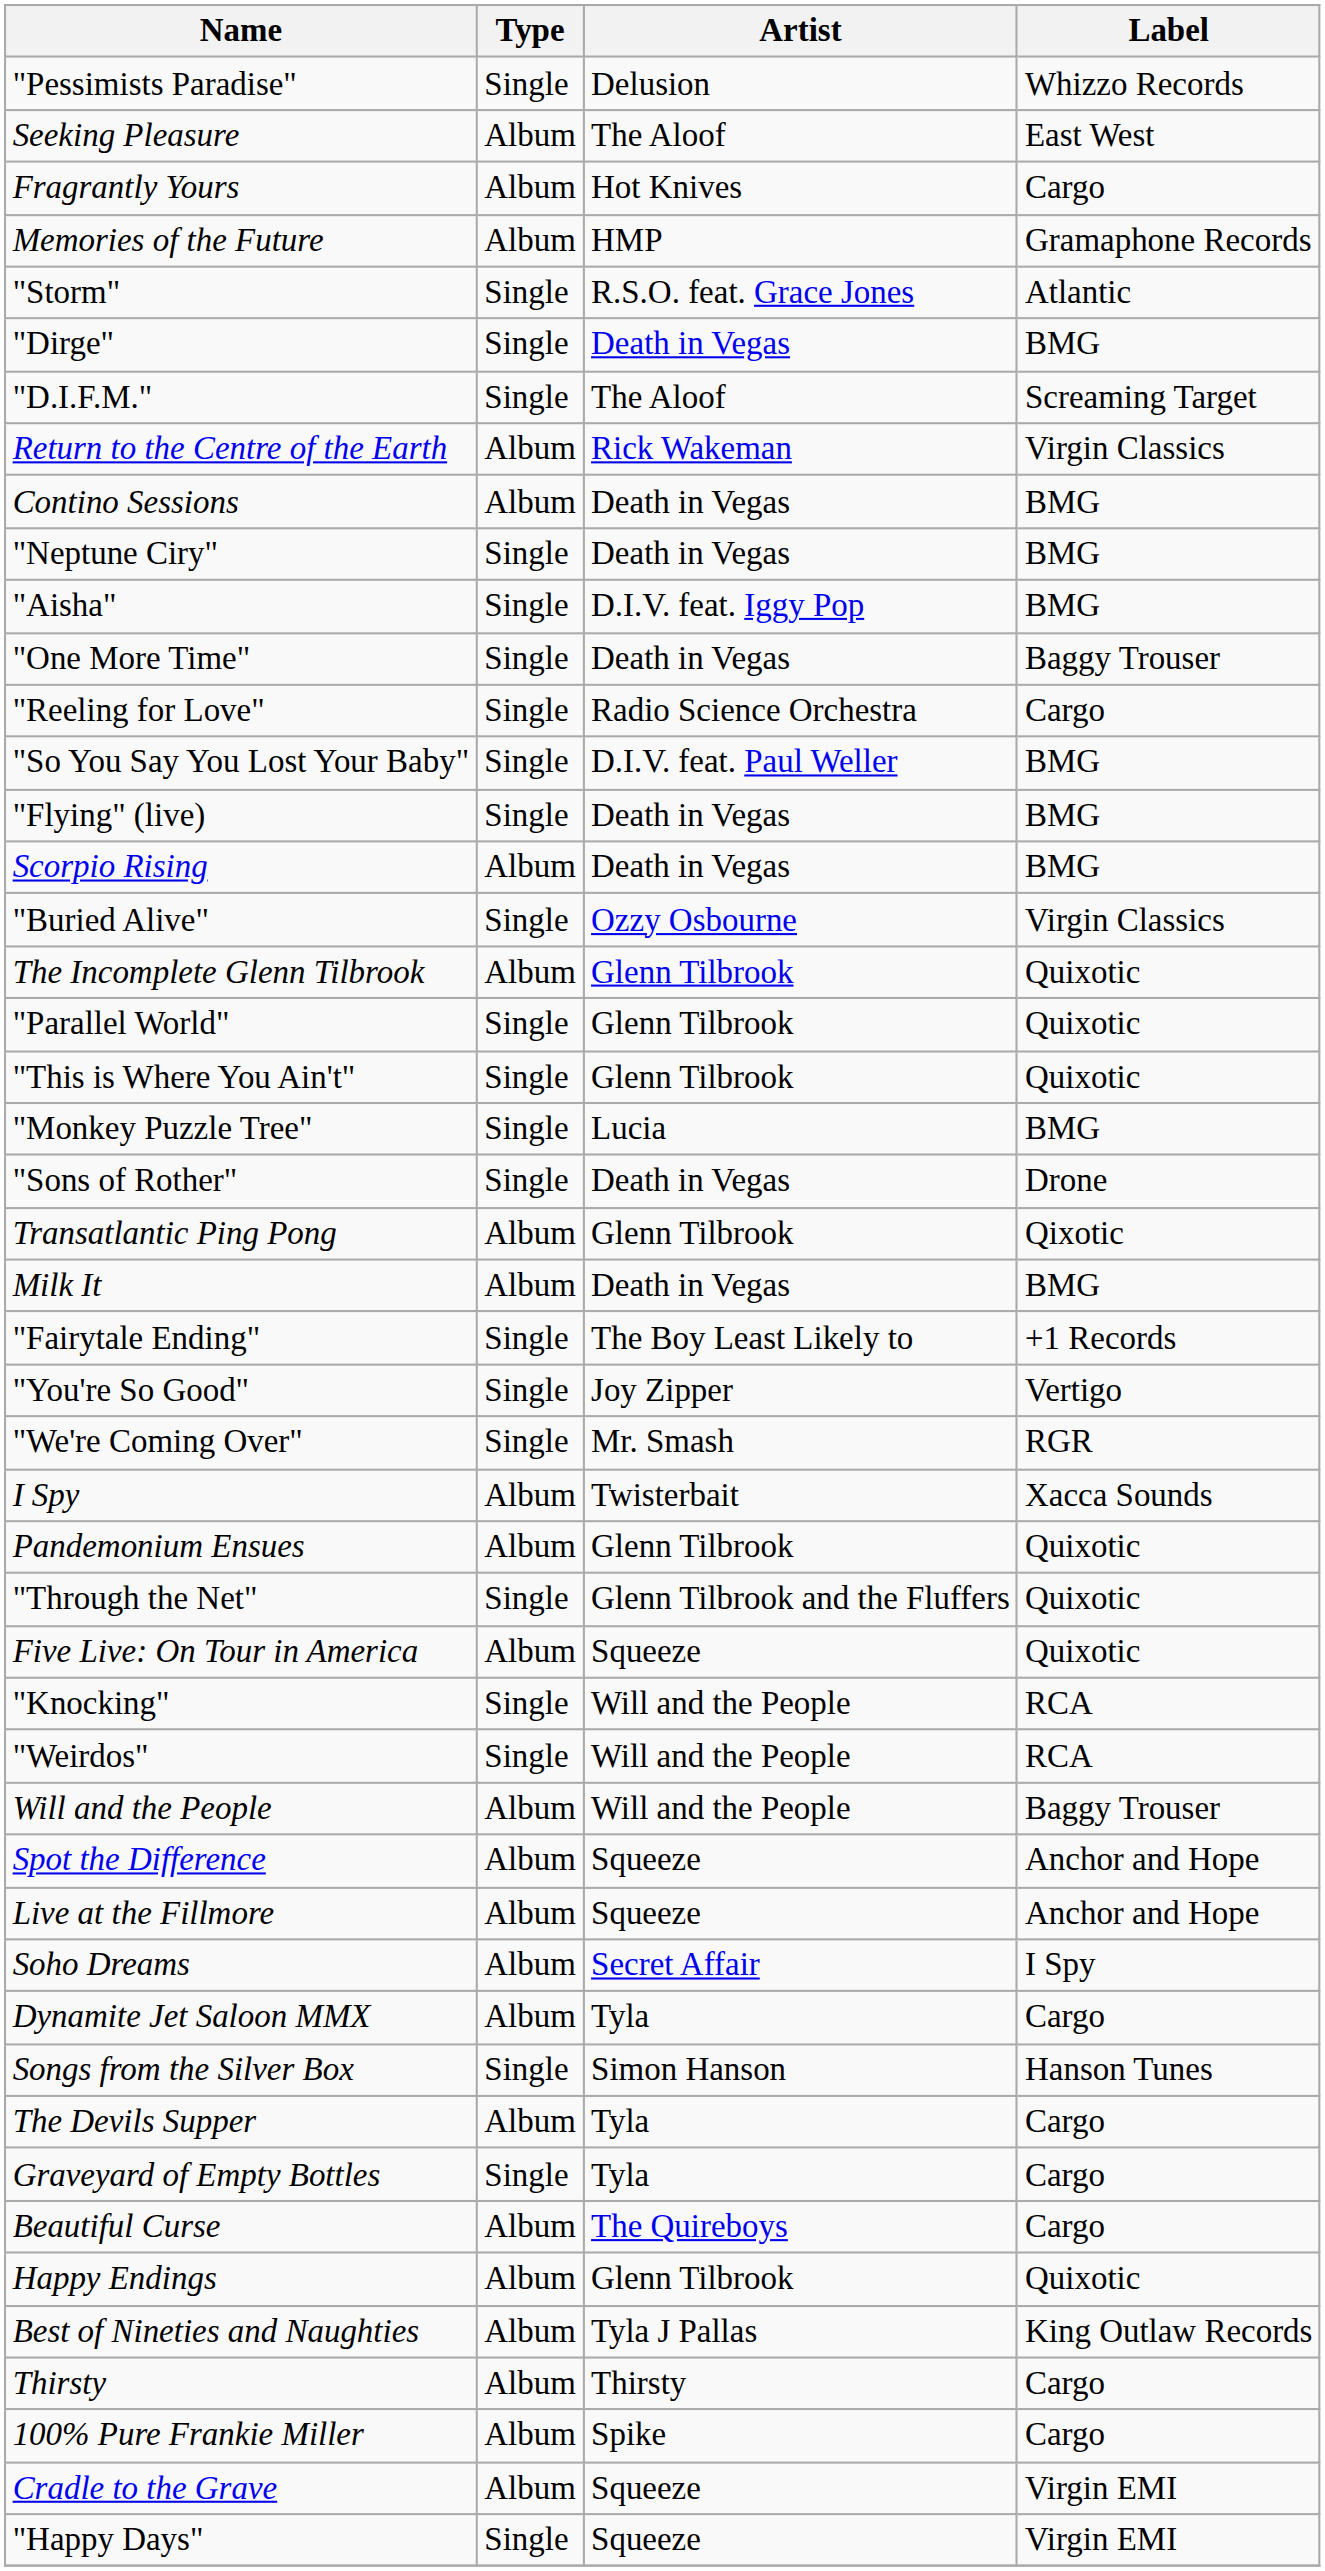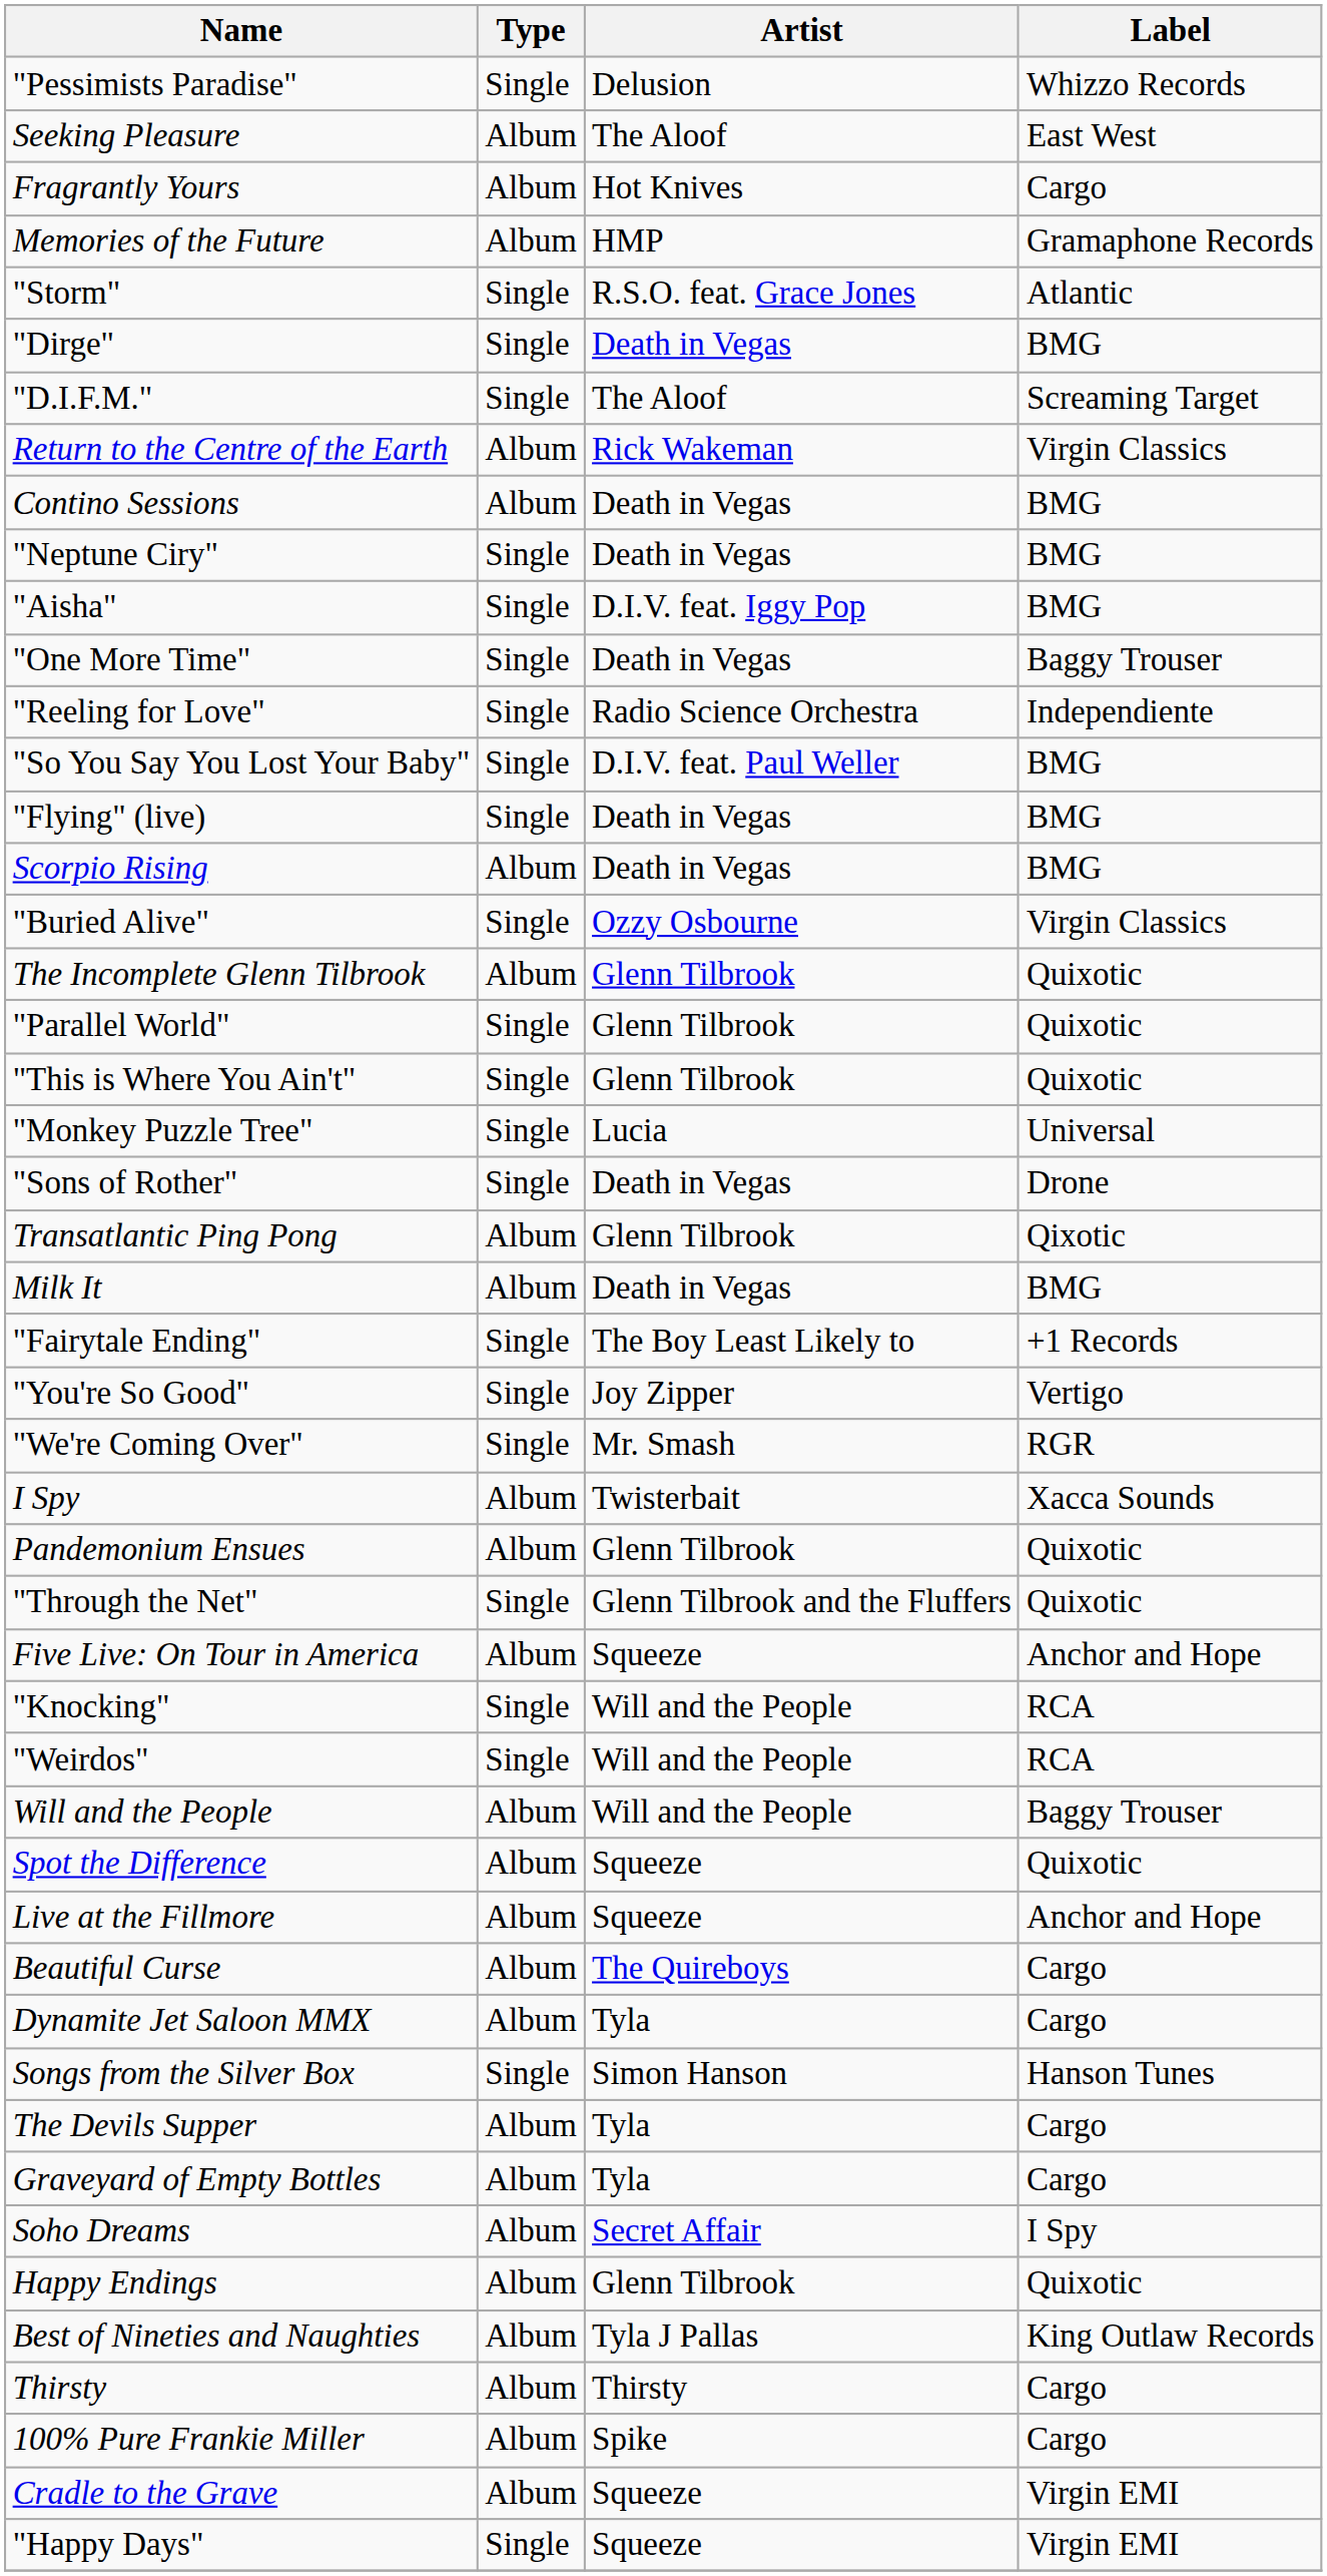 <table class="wikitable">
 <tr>
 <th>Name</th>
 <th>Type</th>
 <th>Artist</th>
 <th>Label</th>
 </tr>
 <tr>
 <td>"Pessimists Paradise"</td>
 <td>Single</td>
 <td>Delusion</td>
 <td>Whizzo Records</td>
 </tr>
 <tr>
 <td><em>Seeking Pleasure</em></td>
 <td>Album</td>
 <td>The Aloof</td>
 <td>East West</td>
 </tr>
 <tr>
 <td><em>Fragrantly Yours</em></td>
 <td>Album</td>
 <td>Hot Knives</td>
 <td>Cargo</td>
 </tr>
 <tr>
 <td><em>Memories of the Future</em></td>
 <td>Album</td>
 <td>HMP</td>
 <td>Gramaphone Records</td>
 </tr>
 <tr>
 <td>"Storm"</td>
 <td>Single</td>
 <td>R.S.O. feat. <a href='#'>Grace Jones</a></td>
 <td>Atlantic</td>
 </tr>
 <tr>
 <td>"Dirge"</td>
 <td>Single</td>
 <td><a href='#'>Death in Vegas</a></td>
 <td>BMG</td>
 </tr>
 <tr>
 <td>"D.I.F.M."</td>
 <td>Single</td>
 <td>The Aloof</td>
 <td>Screaming Target</td>
 </tr>
 <tr>
 <td><em><a href='#'>Return to the Centre of the Earth</a></em></td>
 <td>Album</td>
 <td><a href='#'>Rick Wakeman</a></td>
 <td>Virgin Classics</td>
 </tr>
 <tr>
 <td><em>Contino Sessions</em></td>
 <td>Album</td>
 <td>Death in Vegas</td>
 <td>BMG</td>
 </tr>
 <tr>
 <td>"Neptune Ciry"</td>
 <td>Single</td>
 <td>Death in Vegas</td>
 <td>BMG</td>
 </tr>
 <tr>
 <td>"Aisha"</td>
 <td>Single</td>
 <td>D.I.V. feat. <a href='#'>Iggy Pop</a></td>
 <td>BMG</td>
 </tr>
 <tr>
 <td>"One More Time"</td>
 <td>Single</td>
 <td>Death in Vegas</td>
 <td>Baggy Trouser</td>
 </tr>
 <tr>
 <td>"Reeling for Love"</td>
 <td>Single</td>
 <td>Radio Science Orchestra</td>
-<td>Cargo</td>
+<td>Independiente</td>
 </tr>
 <tr>
 <td>"So You Say You Lost Your Baby"</td>
 <td>Single</td>
 <td>D.I.V. feat. <a href='#'>Paul Weller</a></td>
 <td>BMG</td>
 </tr>
 <tr>
 <td>"Flying" (live)</td>
 <td>Single</td>
 <td>Death in Vegas</td>
 <td>BMG</td>
 </tr>
 <tr>
 <td><em><a href='#'>Scorpio Rising</a></em></td>
 <td>Album</td>
 <td>Death in Vegas</td>
 <td>BMG</td>
 </tr>
 <tr>
 <td>"Buried Alive"</td>
 <td>Single</td>
 <td><a href='#'>Ozzy Osbourne</a></td>
 <td>Virgin Classics</td>
 </tr>
 <tr>
 <td><em>The Incomplete Glenn Tilbrook</em></td>
 <td>Album</td>
 <td><a href='#'>Glenn Tilbrook</a></td>
 <td>Quixotic</td>
 </tr>
 <tr>
 <td>"Parallel World"</td>
 <td>Single</td>
 <td>Glenn Tilbrook</td>
 <td>Quixotic</td>
 </tr>
 <tr>
 <td>"This is Where You Ain't"</td>
 <td>Single</td>
 <td>Glenn Tilbrook</td>
 <td>Quixotic</td>
 </tr>
 <tr>
 <td>"Monkey Puzzle Tree"</td>
 <td>Single</td>
 <td>Lucia</td>
-<td>BMG</td>
+<td>Universal</td>
 </tr>
 <tr>
 <td>"Sons of Rother"</td>
 <td>Single</td>
 <td>Death in Vegas</td>
 <td>Drone</td>
 </tr>
 <tr>
 <td><em>Transatlantic Ping Pong</em></td>
 <td>Album</td>
 <td>Glenn Tilbrook</td>
 <td>Qixotic</td>
 </tr>
 <tr>
 <td><em>Milk It</em></td>
 <td>Album</td>
 <td>Death in Vegas</td>
 <td>BMG</td>
 </tr>
 <tr>
 <td>"Fairytale Ending"</td>
 <td>Single</td>
 <td>The Boy Least Likely to</td>
 <td>+1 Records</td>
 </tr>
 <tr>
 <td>"You're So Good"</td>
 <td>Single</td>
 <td>Joy Zipper</td>
 <td>Vertigo</td>
 </tr>
 <tr>
 <td>"We're Coming Over"</td>
 <td>Single</td>
 <td>Mr. Smash</td>
 <td>RGR</td>
 </tr>
 <tr>
 <td><em>I Spy</em></td>
 <td>Album</td>
 <td>Twisterbait</td>
 <td>Xacca Sounds</td>
 </tr>
 <tr>
 <td><em>Pandemonium Ensues</em></td>
 <td>Album</td>
 <td>Glenn Tilbrook</td>
 <td>Quixotic</td>
 </tr>
 <tr>
 <td>"Through the Net"</td>
 <td>Single</td>
 <td>Glenn Tilbrook and the Fluffers</td>
 <td>Quixotic</td>
 </tr>
 <tr>
 <td><em>Five Live: On Tour in America</em></td>
 <td>Album</td>
 <td>Squeeze</td>
-<td>Quixotic</td>
+<td>Anchor and Hope</td>
 </tr>
 <tr>
 <td>"Knocking"</td>
 <td>Single</td>
 <td>Will and the People</td>
 <td>RCA</td>
 </tr>
 <tr>
 <td>"Weirdos"</td>
 <td>Single</td>
 <td>Will and the People</td>
 <td>RCA</td>
 </tr>
 <tr>
 <td><em>Will and the People</em></td>
 <td>Album</td>
 <td>Will and the People</td>
 <td>Baggy Trouser</td>
 </tr>
 <tr>
 <td><em><a href='#'>Spot the Difference</a></em></td>
 <td>Album</td>
 <td>Squeeze</td>
-<td>Anchor and Hope</td>
+<td>Quixotic</td>
 </tr>
 <tr>
 <td><em>Live at the Fillmore</em></td>
 <td>Album</td>
 <td>Squeeze</td>
 <td>Anchor and Hope</td>
 </tr>
 <tr>
-<td><em>Soho Dreams</em></td>
+<td><em>Beautiful Curse</em></td>
 <td>Album</td>
-<td><a href='#'>Secret Affair</a></td>
-<td>I Spy</td>
+<td><a href='#'>The Quireboys</a></td>
+<td>Cargo</td>
 </tr>
 <tr>
 <td><em>Dynamite Jet Saloon MMX</em></td>
 <td>Album</td>
 <td>Tyla</td>
 <td>Cargo</td>
 </tr>
 <tr>
 <td><em>Songs from the Silver Box</em></td>
 <td>Single</td>
 <td>Simon Hanson</td>
 <td>Hanson Tunes</td>
 </tr>
 <tr>
 <td><em>The Devils Supper</em></td>
 <td>Album</td>
 <td>Tyla</td>
 <td>Cargo</td>
 </tr>
 <tr>
 <td><em>Graveyard of Empty Bottles</em></td>
-<td>Single</td>
+<td>Album</td>
 <td>Tyla</td>
 <td>Cargo</td>
 </tr>
 <tr>
-<td><em>Beautiful Curse</em></td>
+<td><em>Soho Dreams</em></td>
 <td>Album</td>
-<td><a href='#'>The Quireboys</a></td>
-<td>Cargo</td>
+<td><a href='#'>Secret Affair</a></td>
+<td>I Spy</td>
 </tr>
 <tr>
 <td><em>Happy Endings</em></td>
 <td>Album</td>
 <td>Glenn Tilbrook</td>
 <td>Quixotic</td>
 </tr>
 <tr>
 <td><em>Best of Nineties and Naughties</em></td>
 <td>Album</td>
 <td>Tyla J Pallas</td>
 <td>King Outlaw Records</td>
 </tr>
 <tr>
 <td><em>Thirsty</em></td>
 <td>Album</td>
 <td>Thirsty</td>
 <td>Cargo</td>
 </tr>
 <tr>
 <td><em>100% Pure Frankie Miller</em></td>
 <td>Album</td>
 <td>Spike</td>
 <td>Cargo</td>
 </tr>
 <tr>
 <td><em><a href='#'>Cradle to the Grave</a></em></td>
 <td>Album</td>
 <td>Squeeze</td>
 <td>Virgin EMI</td>
 </tr>
 <tr>
 <td>"Happy Days"</td>
 <td>Single</td>
 <td>Squeeze</td>
 <td>Virgin EMI</td>
 </tr>
 <tr>
 </tr>
 </table>
